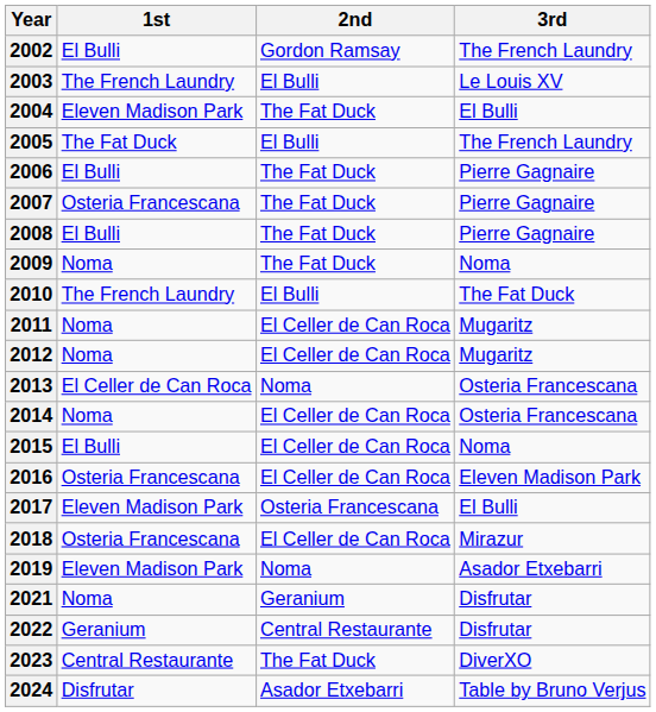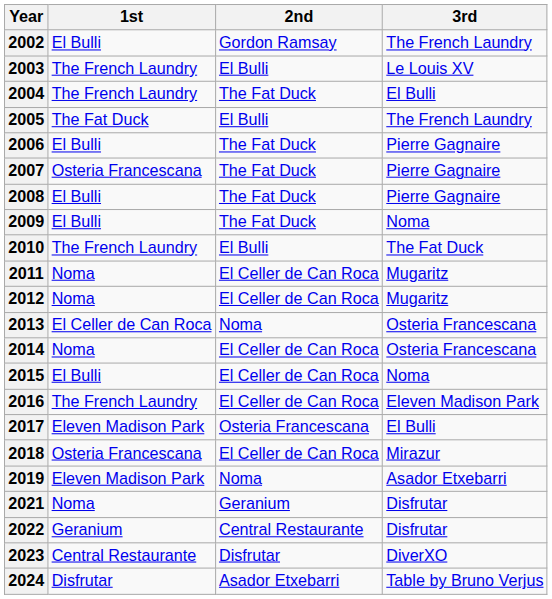 <table class="wikitable">
 <tr>
 <th scope=col>Year</th>
 <th scope=col>1st</th>
 <th scope=col>2nd</th>
 <th scope=col>3rd</th>
 </tr>
 <tr>
 <th scope=row>2002</th>
 <td> <a href='#'>El Bulli</a></td>
 <td> <a href='#'>Gordon Ramsay</a></td>
 <td> <a href='#'>The French Laundry</a></td>
 </tr>
 <tr>
 <th scope=row>2003</th>
 <td> <a href='#'>The French Laundry</a></td>
 <td> <a href='#'>El Bulli</a></td>
 <td> <a href='#'>Le Louis XV</a></td>
 </tr>
 <tr>
 <th scope=row>2004</th>
-<td> <a href='#'>Eleven Madison Park</a></td>
+<td> <a href='#'>The French Laundry</a></td>
 <td> <a href='#'>The Fat Duck</a></td>
 <td> <a href='#'>El Bulli</a></td>
 </tr>
 <tr>
 <th scope=row>2005</th>
 <td> <a href='#'>The Fat Duck</a></td>
 <td> <a href='#'>El Bulli</a></td>
 <td> <a href='#'>The French Laundry</a></td>
 </tr>
 <tr>
 <th scope=row>2006</th>
 <td> <a href='#'>El Bulli</a></td>
 <td> <a href='#'>The Fat Duck</a></td>
 <td> <a href='#'>Pierre Gagnaire</a></td>
 </tr>
 <tr>
 <th scope=row>2007</th>
 <td> <a href='#'>Osteria Francescana</a></td>
 <td> <a href='#'>The Fat Duck</a></td>
 <td> <a href='#'>Pierre Gagnaire</a></td>
 </tr>
 <tr>
 <th scope=row>2008</th>
 <td> <a href='#'>El Bulli</a></td>
 <td> <a href='#'>The Fat Duck</a></td>
 <td> <a href='#'>Pierre Gagnaire</a></td>
 </tr>
 <tr>
 <th scope=row>2009</th>
-<td> <a href='#'>Noma</a></td>
+<td> <a href='#'>El Bulli</a></td>
 <td> <a href='#'>The Fat Duck</a></td>
 <td> <a href='#'>Noma</a></td>
 </tr>
 <tr>
 <th scope=row>2010</th>
 <td> <a href='#'>The French Laundry</a></td>
 <td> <a href='#'>El Bulli</a></td>
 <td> <a href='#'>The Fat Duck</a></td>
 </tr>
 <tr>
 <th scope=row>2011</th>
 <td> <a href='#'>Noma</a></td>
 <td> <a href='#'>El Celler de Can Roca</a></td>
 <td> <a href='#'>Mugaritz</a></td>
 </tr>
 <tr>
 <th scope=row>2012</th>
 <td> <a href='#'>Noma</a></td>
 <td> <a href='#'>El Celler de Can Roca</a></td>
 <td> <a href='#'>Mugaritz</a></td>
 </tr>
 <tr>
 <th scope=row>2013</th>
 <td> <a href='#'>El Celler de Can Roca</a></td>
 <td> <a href='#'>Noma</a></td>
 <td> <a href='#'>Osteria Francescana</a></td>
 </tr>
 <tr>
 <th scope=row>2014</th>
 <td> <a href='#'>Noma</a></td>
 <td> <a href='#'>El Celler de Can Roca</a></td>
 <td> <a href='#'>Osteria Francescana</a></td>
 </tr>
 <tr>
 <th scope=row>2015</th>
 <td> <a href='#'>El Bulli</a></td>
 <td> <a href='#'>El Celler de Can Roca</a></td>
 <td> <a href='#'>Noma</a></td>
 </tr>
 <tr>
 <th scope=row>2016</th>
-<td> <a href='#'>Osteria Francescana</a></td>
+<td> <a href='#'>The French Laundry</a></td>
 <td> <a href='#'>El Celler de Can Roca</a></td>
 <td> <a href='#'>Eleven Madison Park</a></td>
 </tr>
 <tr>
 <th scope=row>2017</th>
 <td> <a href='#'>Eleven Madison Park</a></td>
 <td> <a href='#'>Osteria Francescana</a></td>
 <td> <a href='#'>El Bulli</a></td>
 </tr>
 <tr>
 <th scope=row>2018</th>
 <td> <a href='#'>Osteria Francescana</a></td>
 <td> <a href='#'>El Celler de Can Roca</a></td>
 <td> <a href='#'>Mirazur</a></td>
 </tr>
 <tr>
 <th scope=row>2019</th>
 <td> <a href='#'>Eleven Madison Park</a></td>
 <td> <a href='#'>Noma</a></td>
 <td> <a href='#'>Asador Etxebarri</a></td>
 </tr>
 <tr>
 <th scope=row>2021</th>
 <td> <a href='#'>Noma</a></td>
 <td> <a href='#'>Geranium</a></td>
 <td> <a href='#'>Disfrutar</a></td>
 </tr>
 <tr>
 <th scope=row>2022</th>
 <td> <a href='#'>Geranium</a></td>
 <td> <a href='#'>Central Restaurante</a></td>
 <td> <a href='#'>Disfrutar</a></td>
 </tr>
 <tr>
 <th scope=row>2023</th>
 <td> <a href='#'>Central Restaurante</a></td>
-<td> <a href='#'>The Fat Duck</a></td>
+<td> <a href='#'>Disfrutar</a></td>
 <td> <a href='#'>DiverXO</a></td>
 </tr>
 <tr>
 <th scope=row>2024</th>
 <td> <a href='#'>Disfrutar</a></td>
 <td> <a href='#'>Asador Etxebarri</a></td>
 <td> <a href='#'>Table by Bruno Verjus</a></td>
 </tr>
 </table>
